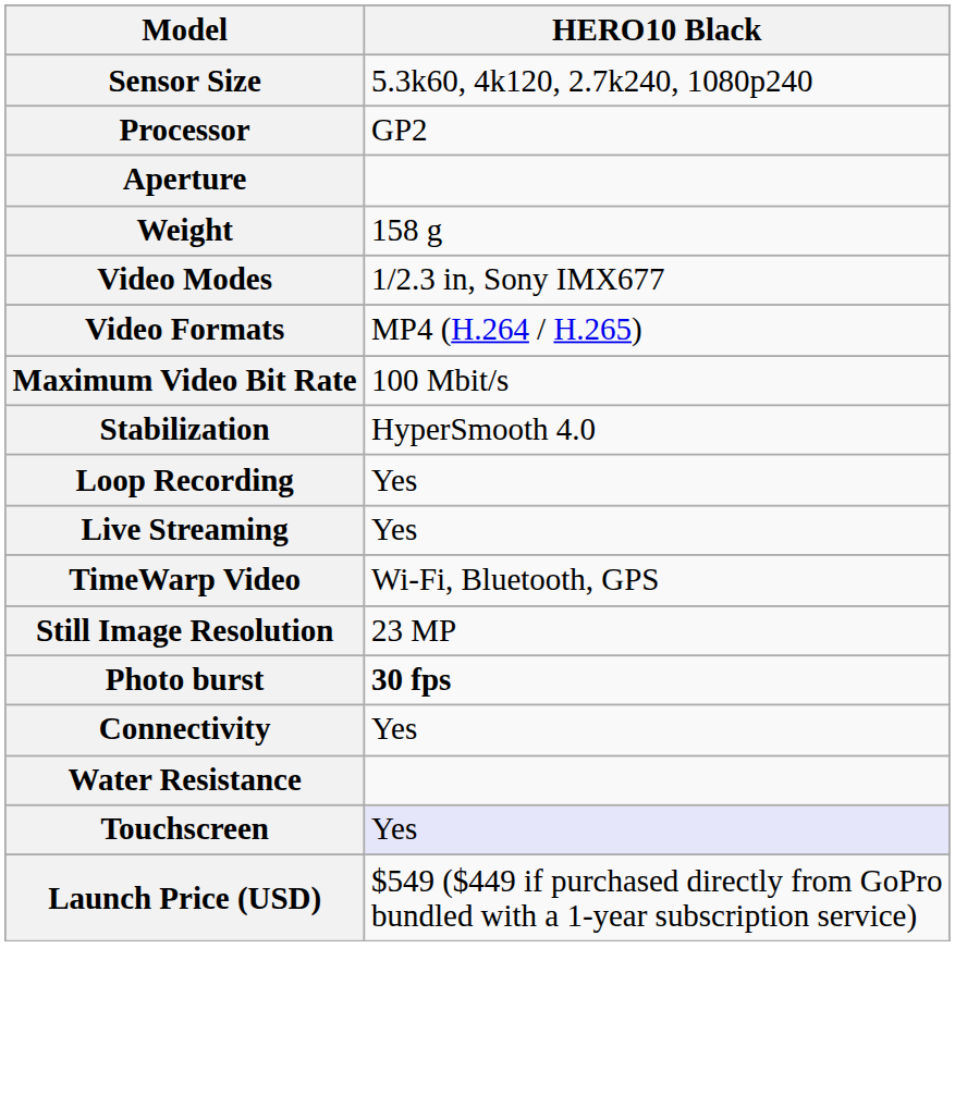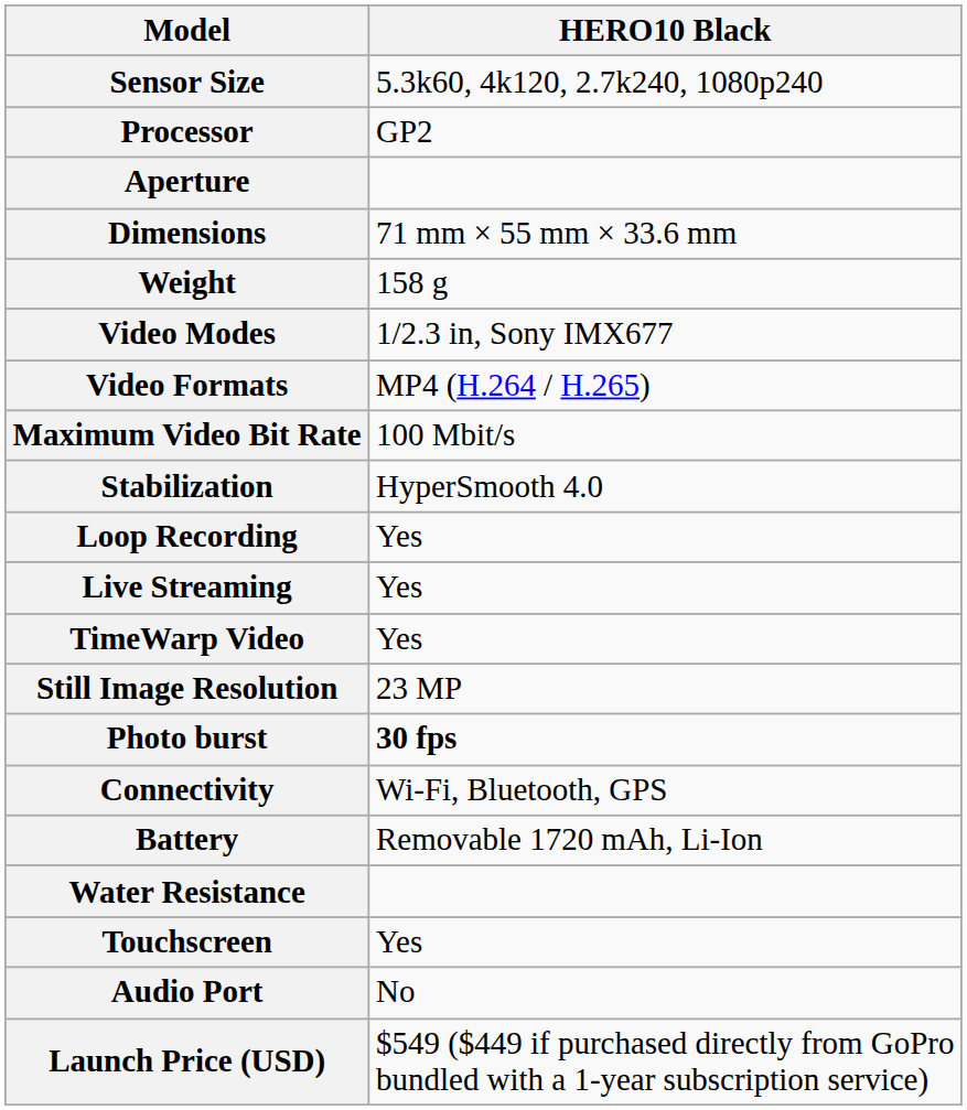 <table class="wikitable">
 <tr>
 <th>Model</th>
 <th>HERO10 Black</th>
 </tr>
 <tr>
 <th>Sensor Size</th>
 <td>5.3k60, 4k120, 2.7k240, 1080p240</td>
 </tr>
 <tr>
 <th>Processor</th>
 <td>GP2</td>
 </tr>
 <tr>
 <th>Aperture</th>
 <td></td>
+</tr>
+<tr>
+<th>Dimensions</th>
+<td>71 mm × 55 mm × 33.6 mm</td>
 </tr>
 <tr>
 <th>Weight</th>
 <td>158 g</td>
 </tr>
 <tr>
 <th>Video Modes</th>
 <td>1/2.3 in, Sony IMX677</td>
 </tr>
 <tr>
 <th>Video Formats</th>
 <td>MP4 (<a href='#'>H.264</a> / <a href='#'>H.265</a>)</td>
 </tr>
 <tr>
 <th>Maximum Video Bit Rate</th>
 <td>100 Mbit/s</td>
 </tr>
 <tr>
 <th>Stabilization</th>
 <td>HyperSmooth 4.0</td>
 </tr>
 <tr>
 <th>Loop Recording</th>
 <td>Yes</td>
 </tr>
 <tr>
 <th>Live Streaming</th>
 <td>Yes</td>
 </tr>
 <tr>
 <th>TimeWarp Video</th>
-<td>Wi-Fi, Bluetooth, GPS</td>
+<td>Yes</td>
 </tr>
 <tr>
 <th>Still Image Resolution</th>
 <td>23 MP</td>
 </tr>
 <tr>
 <th>Photo burst</th>
 <td><strong>30 fps</strong></td>
 </tr>
 <tr>
 <th>Connectivity</th>
-<td>Yes</td>
+<td>Wi-Fi, Bluetooth, GPS</td>
+</tr>
+<tr>
+<th>Battery</th>
+<td>Removable 1720 mAh, Li-Ion</td>
 </tr>
 <tr>
 <th>Water Resistance</th>
 <td></td>
 </tr>
 <tr>
 <th>Touchscreen</th>
-<td style="background: lavender;">Yes</td>
+<td>Yes</td>
+</tr>
+<tr>
+<th>Audio Port</th>
+<td>No</td>
 </tr>
 <tr>
 <th>Launch Price (USD)</th>
 <td>$549 ($449 if purchased directly from GoPro<br>bundled with a 1-year subscription service)</td>
 </tr>
 </table>
